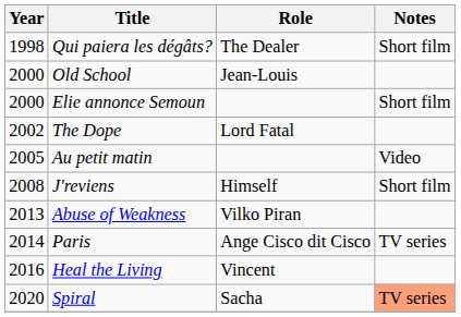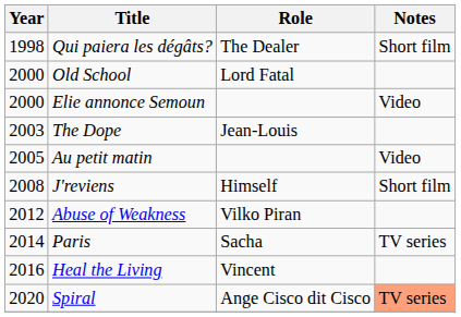 <table class="wikitable sortable">
 <tr>
 <th>Year</th>
 <th>Title</th>
 <th>Role</th>
 <th class="unsortable">Notes</th>
 </tr>
 <tr>
 <td>1998</td>
 <td><em>Qui paiera les dégâts?</em></td>
 <td>The Dealer</td>
 <td>Short film</td>
 </tr>
 <tr>
 <td>2000</td>
 <td><em>Old School</em></td>
-<td>Jean-Louis</td>
+<td>Lord Fatal</td>
 <td></td>
 </tr>
 <tr>
 <td>2000</td>
 <td><em>Elie annonce Semoun</em></td>
 <td></td>
-<td>Short film</td>
+<td>Video</td>
 </tr>
 <tr>
-<td>2002</td>
+<td>2003</td>
 <td><em>The Dope</em></td>
-<td>Lord Fatal</td>
+<td>Jean-Louis</td>
 <td></td>
 </tr>
 <tr>
 <td>2005</td>
 <td><em>Au petit matin</em></td>
 <td></td>
 <td>Video</td>
 </tr>
 <tr>
 <td>2008</td>
 <td><em>J'reviens</em></td>
 <td>Himself</td>
 <td>Short film</td>
 </tr>
 <tr>
-<td>2013</td>
+<td>2012</td>
 <td><em><a href='#'>Abuse of Weakness</a></em></td>
 <td>Vilko Piran</td>
 <td></td>
 </tr>
 <tr>
 <td>2014</td>
 <td><em>Paris</em></td>
-<td>Ange Cisco dit Cisco</td>
+<td>Sacha</td>
 <td>TV series</td>
 </tr>
 <tr>
 <td>2016</td>
 <td><em><a href='#'>Heal the Living</a></em></td>
 <td>Vincent</td>
 <td></td>
 </tr>
 <tr>
 <td>2020</td>
 <td><em><a href='#'>Spiral</a></em></td>
-<td>Sacha</td>
+<td>Ange Cisco dit Cisco</td>
 <td style="background: lightsalmon;">TV series</td>
 </tr>
 <tr>
 </tr>
 </table>
